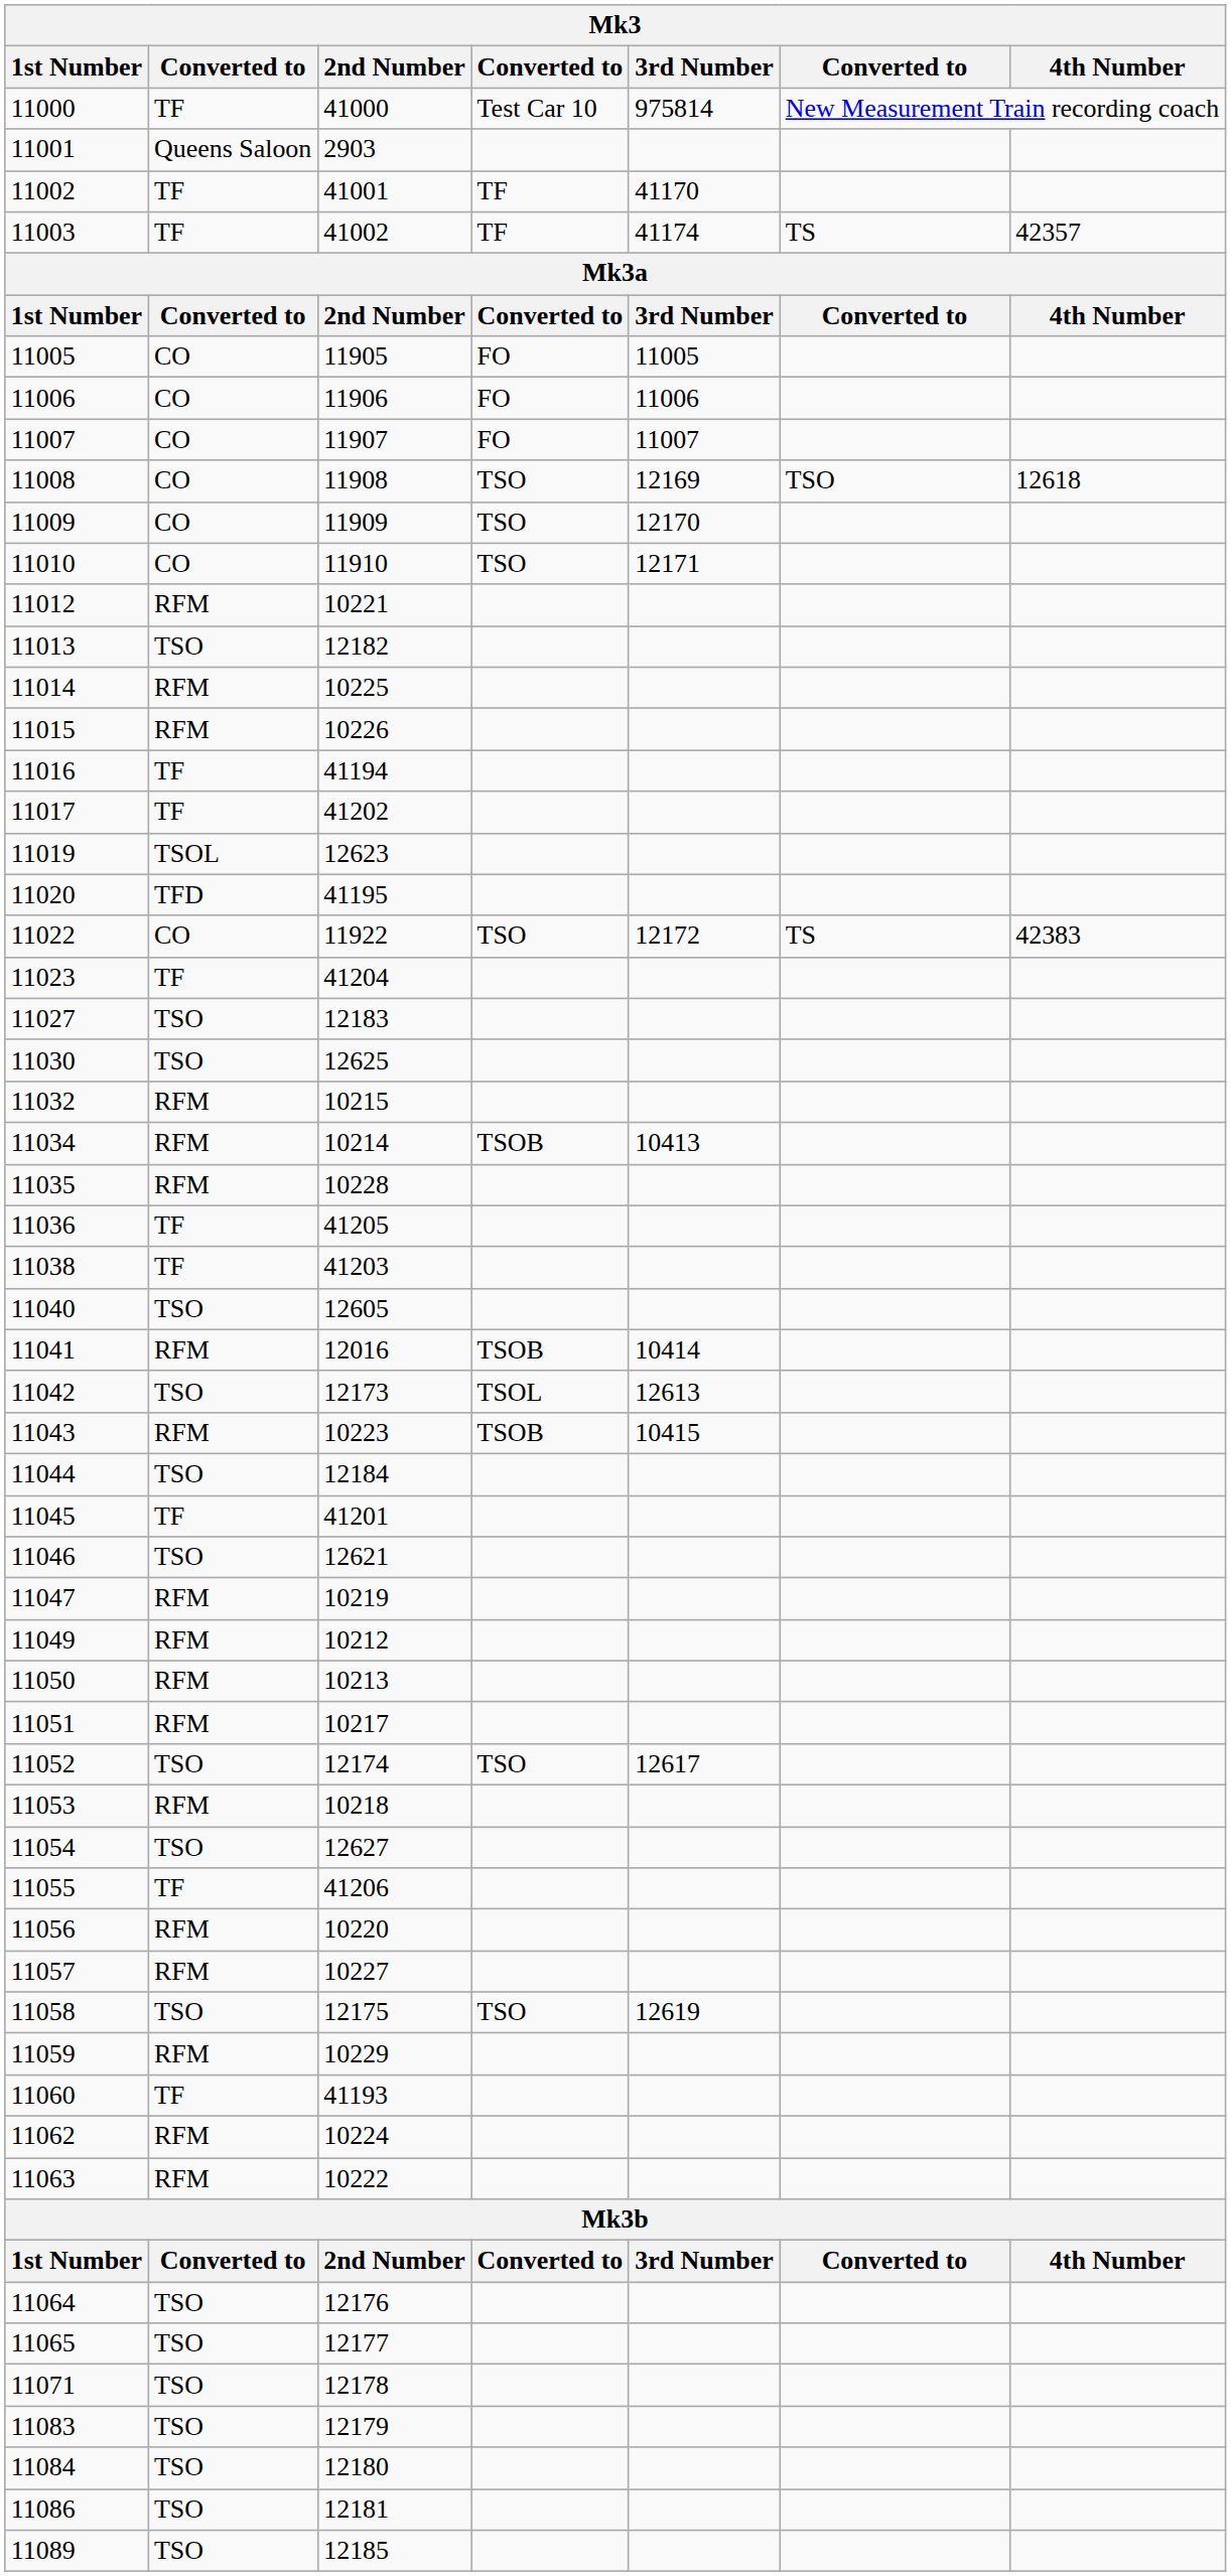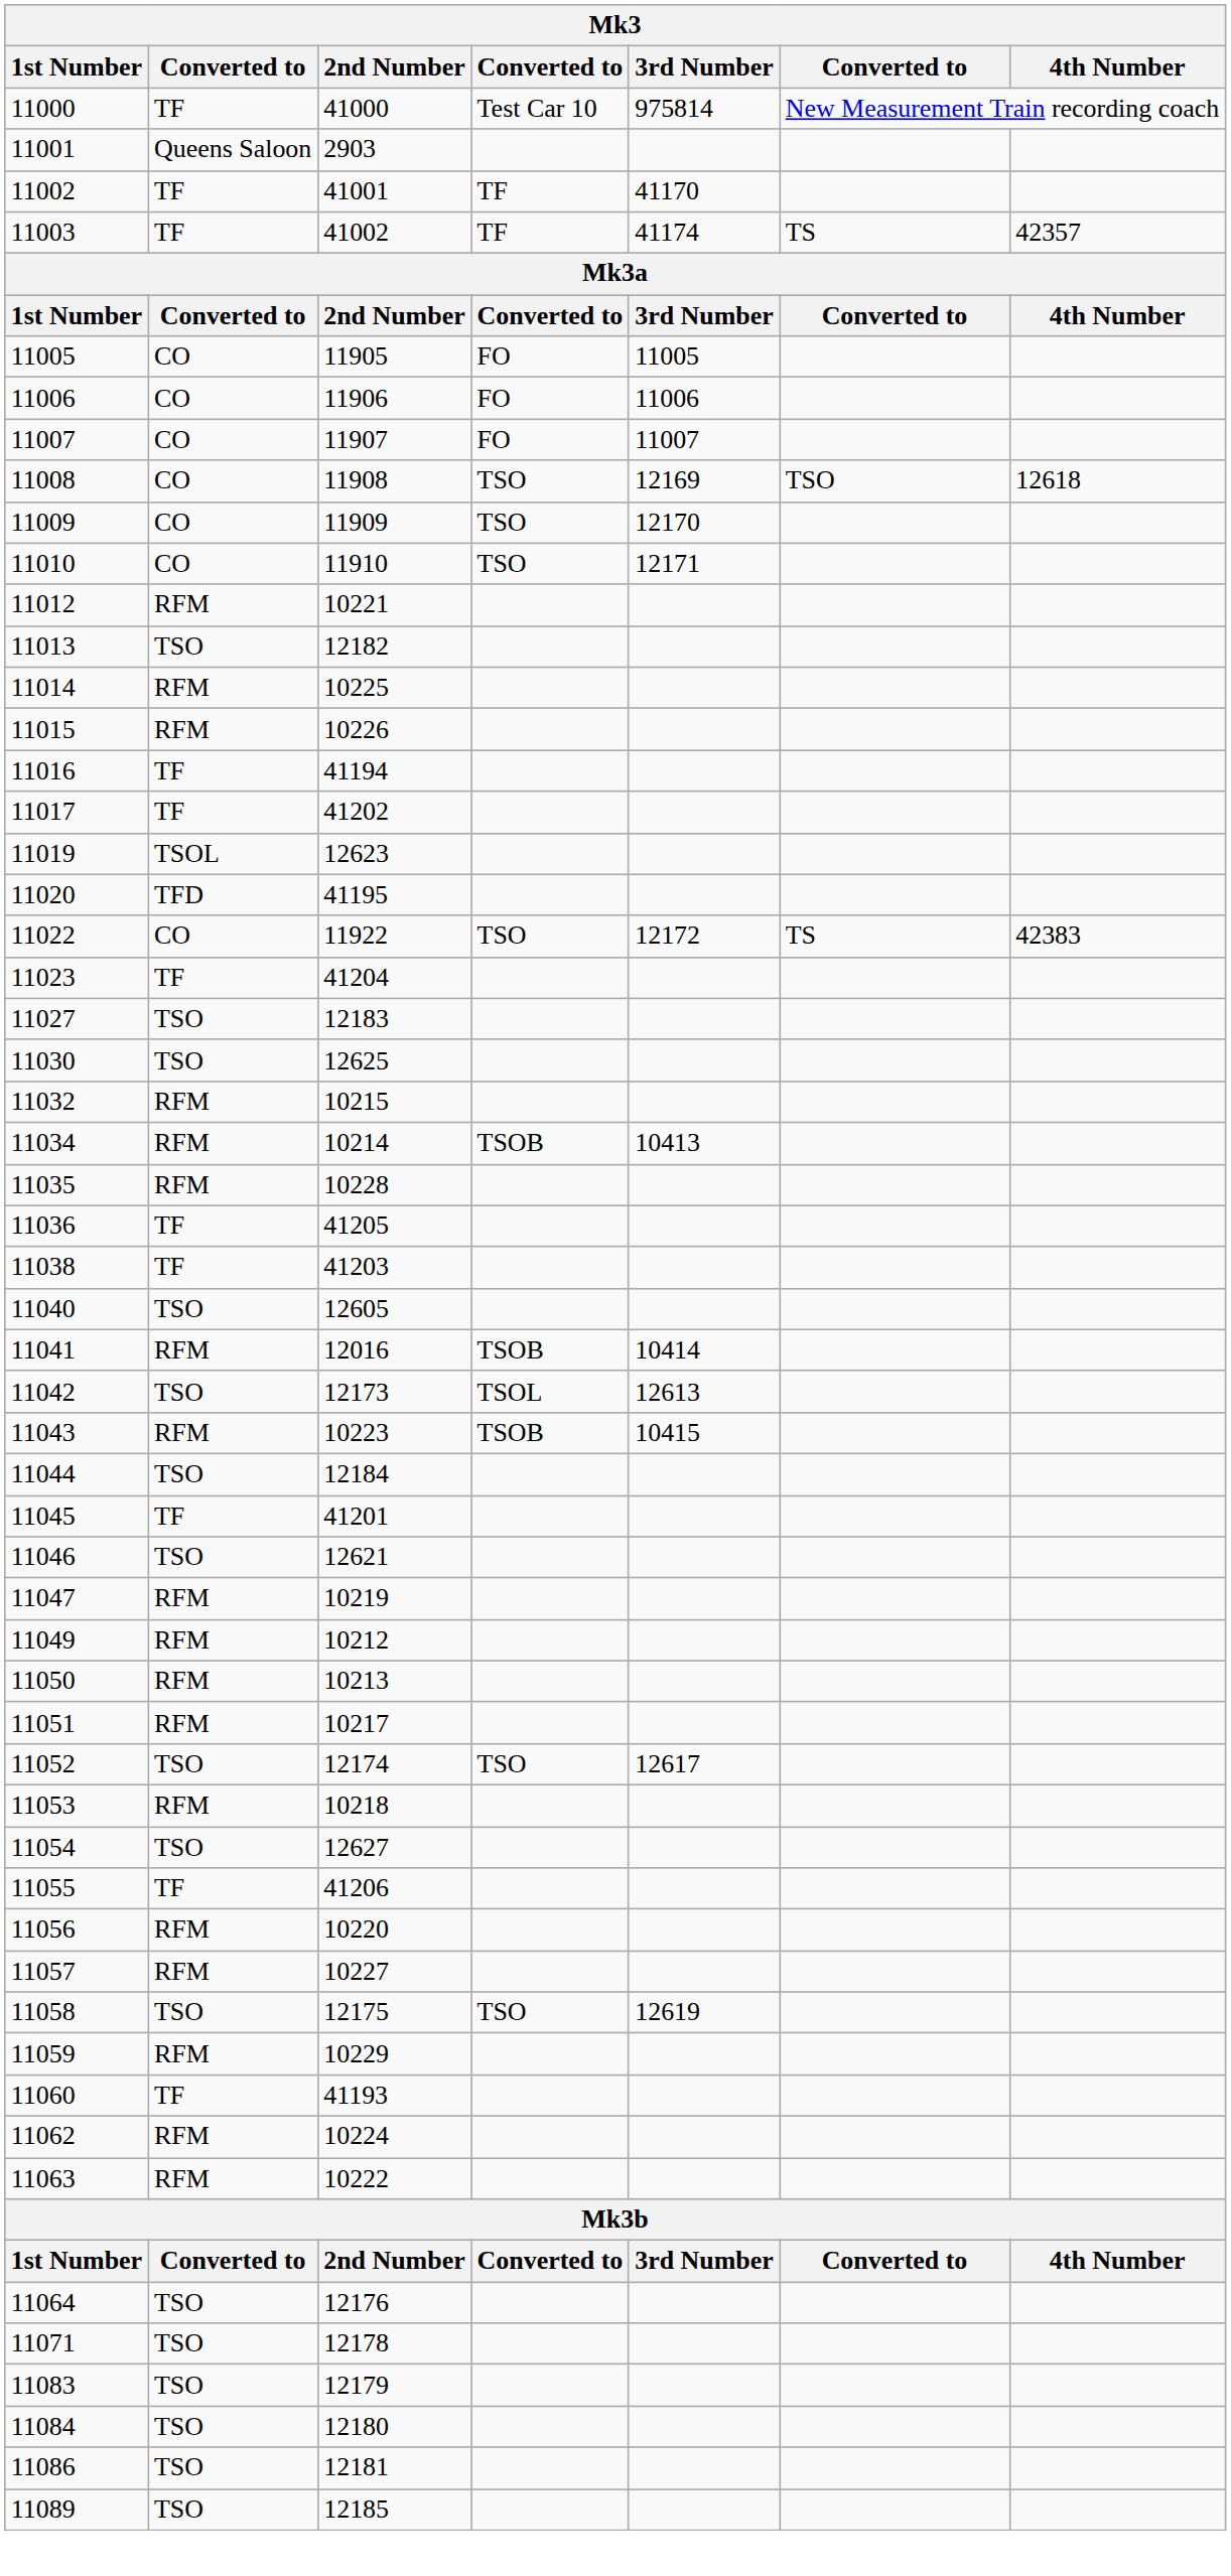 <table class="wikitable">
 <tr>
 <th colspan=7>Mk3</th>
 </tr>
 <tr>
 <th>1st Number</th>
 <th>Converted to</th>
 <th>2nd Number</th>
 <th>Converted to</th>
 <th>3rd Number</th>
 <th>Converted to</th>
 <th>4th Number</th>
 </tr>
 <tr>
 <td>11000</td>
 <td>TF</td>
 <td>41000</td>
 <td>Test Car 10</td>
 <td>975814</td>
 <td colspan=2><a href='#'>New Measurement Train</a> recording coach</td>
 </tr>
 <tr>
 <td>11001</td>
 <td>Queens Saloon</td>
 <td>2903</td>
 <td></td>
 <td></td>
 <td></td>
 <td></td>
 </tr>
 <tr>
 <td>11002</td>
 <td>TF</td>
 <td>41001</td>
 <td>TF</td>
 <td>41170</td>
 <td></td>
 <td></td>
 </tr>
 <tr>
 <td>11003</td>
 <td>TF</td>
 <td>41002</td>
 <td>TF</td>
 <td>41174</td>
 <td>TS</td>
 <td>42357</td>
 </tr>
 <tr>
 <th colspan=7>Mk3a</th>
 </tr>
 <tr>
 <th>1st Number</th>
 <th>Converted to</th>
 <th>2nd Number</th>
 <th>Converted to</th>
 <th>3rd Number</th>
 <th>Converted to</th>
 <th>4th Number</th>
 </tr>
 <tr>
 <td>11005</td>
 <td>CO</td>
 <td>11905</td>
 <td>FO</td>
 <td>11005</td>
 <td></td>
 <td></td>
 </tr>
 <tr>
 <td>11006</td>
 <td>CO</td>
 <td>11906</td>
 <td>FO</td>
 <td>11006</td>
 <td></td>
 <td></td>
 </tr>
 <tr>
 <td>11007</td>
 <td>CO</td>
 <td>11907</td>
 <td>FO</td>
 <td>11007</td>
 <td></td>
 <td></td>
 </tr>
 <tr>
 <td>11008</td>
 <td>CO</td>
 <td>11908</td>
 <td>TSO</td>
 <td>12169</td>
 <td>TSO</td>
 <td>12618</td>
 </tr>
 <tr>
 <td>11009</td>
 <td>CO</td>
 <td>11909</td>
 <td>TSO</td>
 <td>12170</td>
 <td></td>
 <td></td>
 </tr>
 <tr>
 <td>11010</td>
 <td>CO</td>
 <td>11910</td>
 <td>TSO</td>
 <td>12171</td>
 <td></td>
 <td></td>
 </tr>
 <tr>
 <td>11012</td>
 <td>RFM</td>
 <td>10221</td>
 <td></td>
 <td></td>
 <td></td>
 <td></td>
 </tr>
 <tr>
 <td>11013</td>
 <td>TSO</td>
 <td>12182</td>
 <td></td>
 <td></td>
 <td></td>
 <td></td>
 </tr>
 <tr>
 <td>11014</td>
 <td>RFM</td>
 <td>10225</td>
 <td></td>
 <td></td>
 <td></td>
 <td></td>
 </tr>
 <tr>
 <td>11015</td>
 <td>RFM</td>
 <td>10226</td>
 <td></td>
 <td></td>
 <td></td>
 <td></td>
 </tr>
 <tr>
 <td>11016</td>
 <td>TF</td>
 <td>41194</td>
 <td></td>
 <td></td>
 <td></td>
 <td></td>
 </tr>
 <tr>
 <td>11017</td>
 <td>TF</td>
 <td>41202</td>
 <td></td>
 <td></td>
 <td></td>
 <td></td>
 </tr>
 <tr>
 <td>11019</td>
 <td>TSOL</td>
 <td>12623</td>
 <td></td>
 <td></td>
 <td></td>
 <td></td>
 </tr>
 <tr>
 <td>11020</td>
 <td>TFD</td>
 <td>41195</td>
 <td></td>
 <td></td>
 <td></td>
 <td></td>
 </tr>
 <tr>
 <td>11022</td>
 <td>CO</td>
 <td>11922</td>
 <td>TSO</td>
 <td>12172</td>
 <td>TS</td>
 <td>42383</td>
 </tr>
 <tr>
 <td>11023</td>
 <td>TF</td>
 <td>41204</td>
 <td></td>
 <td></td>
 <td></td>
 <td></td>
 </tr>
 <tr>
 <td>11027</td>
 <td>TSO</td>
 <td>12183</td>
 <td></td>
 <td></td>
 <td></td>
 <td></td>
 </tr>
 <tr>
 <td>11030</td>
 <td>TSO</td>
 <td>12625</td>
 <td></td>
 <td></td>
 <td></td>
 <td></td>
 </tr>
 <tr>
 <td>11032</td>
 <td>RFM</td>
 <td>10215</td>
 <td></td>
 <td></td>
 <td></td>
 <td></td>
 </tr>
 <tr>
 <td>11034</td>
 <td>RFM</td>
 <td>10214</td>
 <td>TSOB</td>
 <td>10413</td>
 <td></td>
 <td></td>
 </tr>
 <tr>
 <td>11035</td>
 <td>RFM</td>
 <td>10228</td>
 <td></td>
 <td></td>
 <td></td>
 <td></td>
 </tr>
 <tr>
 <td>11036</td>
 <td>TF</td>
 <td>41205</td>
 <td></td>
 <td></td>
 <td></td>
 <td></td>
 </tr>
 <tr>
 <td>11038</td>
 <td>TF</td>
 <td>41203</td>
 <td></td>
 <td></td>
 <td></td>
 <td></td>
 </tr>
 <tr>
 <td>11040</td>
 <td>TSO</td>
 <td>12605</td>
 <td></td>
 <td></td>
 <td></td>
 <td></td>
 </tr>
 <tr>
 <td>11041</td>
 <td>RFM</td>
 <td>12016</td>
 <td>TSOB</td>
 <td>10414</td>
 <td></td>
 <td></td>
 </tr>
 <tr>
 <td>11042</td>
 <td>TSO</td>
 <td>12173</td>
 <td>TSOL</td>
 <td>12613</td>
 <td></td>
 <td></td>
 </tr>
 <tr>
 <td>11043</td>
 <td>RFM</td>
 <td>10223</td>
 <td>TSOB</td>
 <td>10415</td>
 <td></td>
 <td></td>
 </tr>
 <tr>
 <td>11044</td>
 <td>TSO</td>
 <td>12184</td>
 <td></td>
 <td></td>
 <td></td>
 <td></td>
 </tr>
 <tr>
 <td>11045</td>
 <td>TF</td>
 <td>41201</td>
 <td></td>
 <td></td>
 <td></td>
 <td></td>
 </tr>
 <tr>
 <td>11046</td>
 <td>TSO</td>
 <td>12621</td>
 <td></td>
 <td></td>
 <td></td>
 <td></td>
 </tr>
 <tr>
 <td>11047</td>
 <td>RFM</td>
 <td>10219</td>
 <td></td>
 <td></td>
 <td></td>
 <td></td>
 </tr>
 <tr>
 <td>11049</td>
 <td>RFM</td>
 <td>10212</td>
 <td></td>
 <td></td>
 <td></td>
 <td></td>
 </tr>
 <tr>
 <td>11050</td>
 <td>RFM</td>
 <td>10213</td>
 <td></td>
 <td></td>
 <td></td>
 <td></td>
 </tr>
 <tr>
 <td>11051</td>
 <td>RFM</td>
 <td>10217</td>
 <td></td>
 <td></td>
 <td></td>
 <td></td>
 </tr>
 <tr>
 <td>11052</td>
 <td>TSO</td>
 <td>12174</td>
 <td>TSO</td>
 <td>12617</td>
 <td></td>
 <td></td>
 </tr>
 <tr>
 <td>11053</td>
 <td>RFM</td>
 <td>10218</td>
 <td></td>
 <td></td>
 <td></td>
 <td></td>
 </tr>
 <tr>
 <td>11054</td>
 <td>TSO</td>
 <td>12627</td>
 <td></td>
 <td></td>
 <td></td>
 <td></td>
 </tr>
 <tr>
 <td>11055</td>
 <td>TF</td>
 <td>41206</td>
 <td></td>
 <td></td>
 <td></td>
 <td></td>
 </tr>
 <tr>
 <td>11056</td>
 <td>RFM</td>
 <td>10220</td>
 <td></td>
 <td></td>
 <td></td>
 <td></td>
 </tr>
 <tr>
 <td>11057</td>
 <td>RFM</td>
 <td>10227</td>
 <td></td>
 <td></td>
 <td></td>
 <td></td>
 </tr>
 <tr>
 <td>11058</td>
 <td>TSO</td>
 <td>12175</td>
 <td>TSO</td>
 <td>12619</td>
 <td></td>
 <td></td>
 </tr>
 <tr>
 <td>11059</td>
 <td>RFM</td>
 <td>10229</td>
 <td></td>
 <td></td>
 <td></td>
 <td></td>
 </tr>
 <tr>
 <td>11060</td>
 <td>TF</td>
 <td>41193</td>
 <td></td>
 <td></td>
 <td></td>
 <td></td>
 </tr>
 <tr>
 <td>11062</td>
 <td>RFM</td>
 <td>10224</td>
 <td></td>
 <td></td>
 <td></td>
 <td></td>
 </tr>
 <tr>
 <td>11063</td>
 <td>RFM</td>
 <td>10222</td>
 <td></td>
 <td></td>
 <td></td>
 <td></td>
 </tr>
 <tr>
 <th colspan=7>Mk3b</th>
 </tr>
 <tr>
 <th>1st Number</th>
 <th>Converted to</th>
 <th>2nd Number</th>
 <th>Converted to</th>
 <th>3rd Number</th>
 <th>Converted to</th>
 <th>4th Number</th>
 </tr>
 <tr>
 <td>11064</td>
 <td>TSO</td>
 <td>12176</td>
 <td></td>
 <td></td>
 <td></td>
 <td></td>
 </tr>
 <tr>
-<td>11065</td>
-<td>TSO</td>
-<td>12177</td>
-<td></td>
-<td></td>
-<td></td>
-<td></td>
-</tr>
-<tr>
 <td>11071</td>
 <td>TSO</td>
 <td>12178</td>
 <td></td>
 <td></td>
 <td></td>
 <td></td>
 </tr>
 <tr>
 <td>11083</td>
 <td>TSO</td>
 <td>12179</td>
 <td></td>
 <td></td>
 <td></td>
 <td></td>
 </tr>
 <tr>
 <td>11084</td>
 <td>TSO</td>
 <td>12180</td>
 <td></td>
 <td></td>
 <td></td>
 <td></td>
 </tr>
 <tr>
 <td>11086</td>
 <td>TSO</td>
 <td>12181</td>
 <td></td>
 <td></td>
 <td></td>
 <td></td>
 </tr>
 <tr>
 <td>11089</td>
 <td>TSO</td>
 <td>12185</td>
 <td></td>
 <td></td>
 <td></td>
 <td></td>
 </tr>
 </table>
